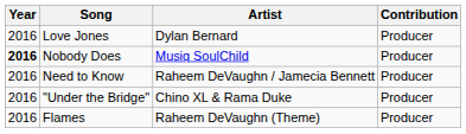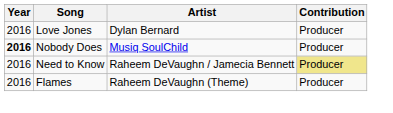 <table class="wikitable">
 <tr>
 <th>Year</th>
 <th>Song</th>
 <th>Artist</th>
 <th>Contribution</th>
 </tr>
 <tr>
 <td>2016</td>
 <td>Love Jones</td>
 <td>Dylan Bernard</td>
 <td>Producer</td>
 </tr>
 <tr>
 <td><strong>2016</strong></td>
 <td>Nobody Does</td>
 <td><a href='#'>Musiq SoulChild</a></td>
 <td>Producer</td>
 </tr>
 <tr>
 <td>2016</td>
 <td>Need to Know</td>
 <td>Raheem DeVaughn / Jamecia Bennett</td>
-<td>Producer</td>
-</tr>
-<tr>
-<td>2016</td>
-<td>"Under the Bridge"</td>
-<td>Chino XL & Rama Duke</td>
-<td>Producer</td>
+<td style="background: khaki;">Producer</td>
 </tr>
 <tr>
 <td>2016</td>
 <td>Flames</td>
 <td>Raheem DeVaughn (Theme)</td>
 <td>Producer</td>
 </tr>
 </table>
